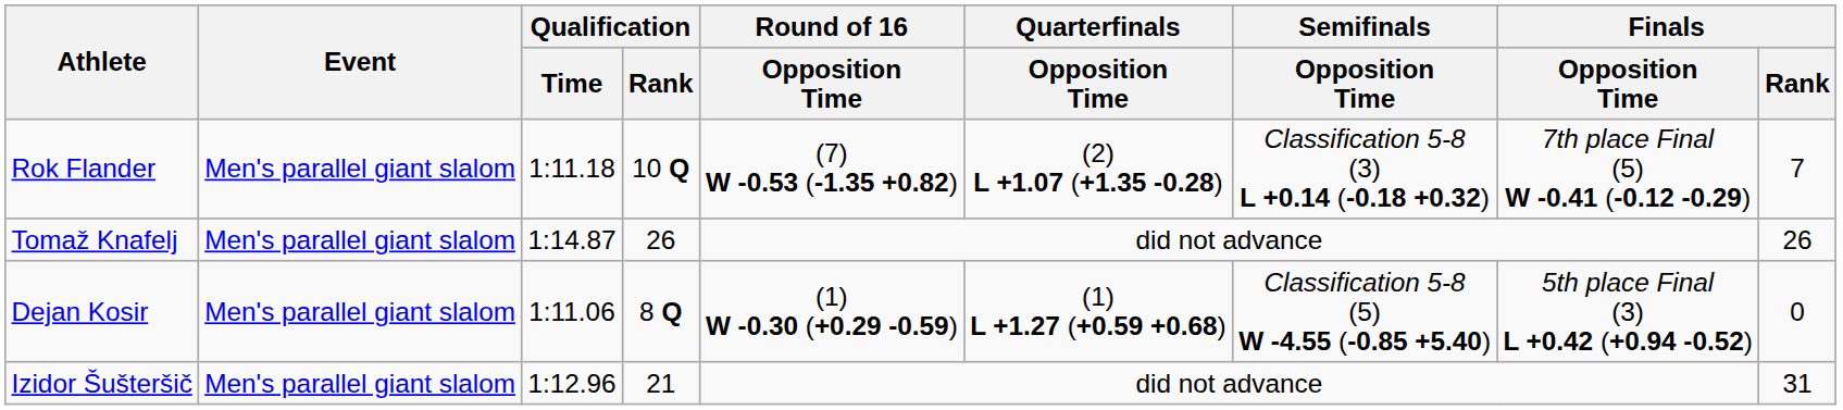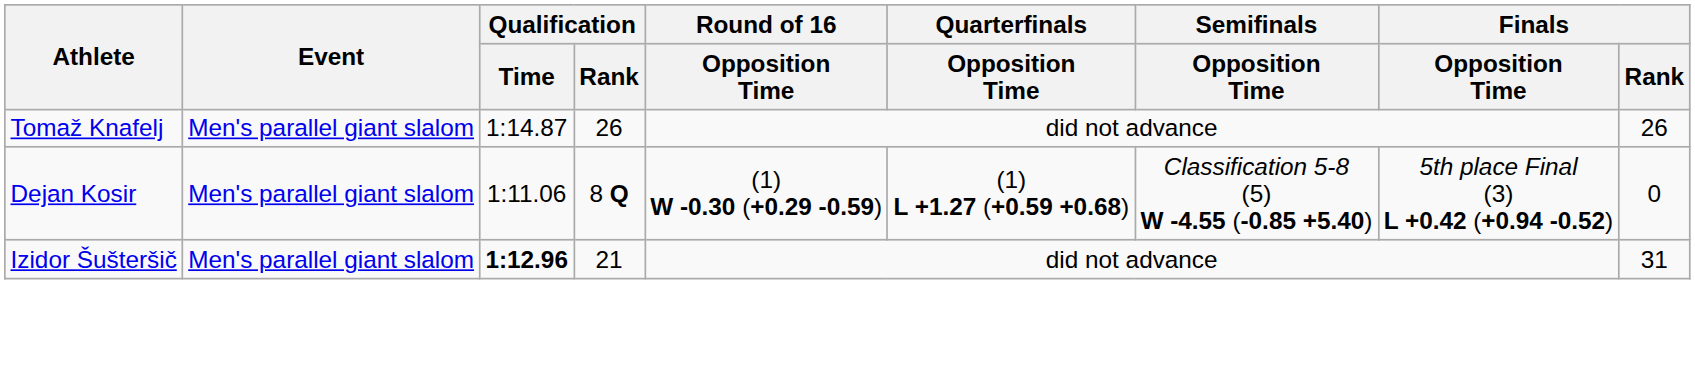 <table class="wikitable" style="font-size:90%">
 <tr>
 <th rowspan="2">Athlete</th>
 <th rowspan="2">Event</th>
 <th colspan="2">Qualification</th>
 <th>Round of 16</th>
 <th>Quarterfinals</th>
 <th>Semifinals</th>
 <th colspan=2>Finals</th>
 </tr>
 <tr>
 <th>Time</th>
 <th>Rank</th>
 <th>Opposition<br>Time</th>
 <th>Opposition<br>Time</th>
 <th>Opposition<br>Time</th>
 <th>Opposition<br>Time</th>
 <th>Rank</th>
-</tr>
-<tr>
-<td><a href='#'>Rok Flander</a></td>
-<td><a href='#'>Men's parallel giant slalom</a></td>
-<td align="center">1:11.18</td>
-<td align="center">10 <strong>Q</strong></td>
-<td align="center"> (7)<br><strong>W -0.53</strong> (<strong>-1.35 +0.82</strong>)</td>
-<td align="center"> (2)<br><strong>L +1.07</strong> (<strong>+1.35 -0.28</strong>)</td>
-<td align="center"><em>Classification 5-8</em><br> (3)<br><strong>L +0.14</strong> (<strong>-0.18 +0.32</strong>)</td>
-<td align="center"><em>7th place Final</em><br> (5)<br><strong>W -0.41</strong> (<strong>-0.12 -0.29</strong>)</td>
-<td align="center">7</td>
 </tr>
 <tr>
 <td><a href='#'>Tomaž Knafelj</a></td>
 <td><a href='#'>Men's parallel giant slalom</a></td>
 <td align="center">1:14.87</td>
 <td align="center">26</td>
 <td colspan=4 align="center">did not advance</td>
 <td align="center">26</td>
 </tr>
 <tr>
 <td><a href='#'>Dejan Kosir</a></td>
 <td><a href='#'>Men's parallel giant slalom</a></td>
 <td align="center">1:11.06</td>
 <td align="center">8 <strong>Q</strong></td>
 <td align="center"> (1)<br><strong>W -0.30</strong> (<strong>+0.29 -0.59</strong>)</td>
 <td align="center"> (1)<br><strong>L +1.27</strong> (<strong>+0.59 +0.68</strong>)</td>
 <td align="center"><em>Classification 5-8</em><br> (5)<br><strong>W -4.55</strong> (<strong>-0.85 +5.40</strong>)</td>
 <td align="center"><em>5th place Final</em><br> (3)<br><strong>L +0.42</strong> (<strong>+0.94 -0.52</strong>)</td>
 <td align="center">0</td>
 </tr>
 <tr>
 <td><a href='#'>Izidor Šušteršič</a></td>
 <td><a href='#'>Men's parallel giant slalom</a></td>
-<td align="center">1:12.96</td>
+<td align="center"><strong>1:12.96</strong></td>
 <td align="center">21</td>
 <td colspan=4 align="center">did not advance</td>
 <td align="center">31</td>
 </tr>
 </table>
